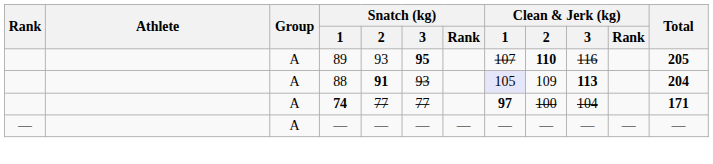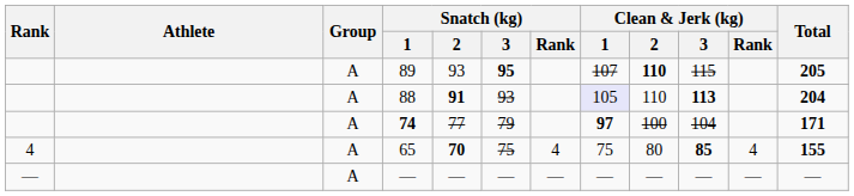 <table class = "wikitable" style="text-align:center;">
 <tr>
 <th rowspan=2 width=40>Rank</th>
 <th rowspan=2 width=250>Athlete</th>
 <th rowspan=2 width=50>Group</th>
 <th colspan=4>Snatch (kg)</th>
 <th colspan=4>Clean & Jerk (kg)</th>
 <th rowspan=2 width=60>Total</th>
 </tr>
 <tr>
 <th width=40>1</th>
 <th width=40>2</th>
 <th width=40>3</th>
 <th width=40>Rank</th>
 <th width=40>1</th>
 <th width=40>2</th>
 <th width=40>3</th>
 <th width=40>Rank</th>
 </tr>
 <tr>
 <td></td>
 <td align=left></td>
 <td>A</td>
 <td>89</td>
 <td>93</td>
 <td><strong>95</strong></td>
 <td></td>
 <td><s>107</s></td>
 <td><strong>110</strong></td>
-<td><s>116</s></td>
+<td><s>115</s></td>
 <td></td>
 <td><strong>205</strong></td>
 </tr>
 <tr>
 <td></td>
 <td align=left></td>
 <td>A</td>
 <td>88</td>
 <td><strong>91</strong></td>
 <td><s>93</s></td>
 <td></td>
 <td style="background: lavender;">105</td>
-<td>109</td>
+<td>110</td>
 <td><strong>113</strong></td>
 <td></td>
 <td><strong>204</strong></td>
 </tr>
 <tr>
 <td></td>
 <td align=left></td>
 <td>A</td>
 <td><strong>74</strong></td>
 <td><s>77</s></td>
-<td><s>77</s></td>
+<td><s>79</s></td>
 <td></td>
 <td><strong>97</strong></td>
 <td><s>100</s></td>
 <td><s>104</s></td>
 <td></td>
 <td><strong>171</strong></td>
+</tr>
+<tr>
+<td>4</td>
+<td align=left></td>
+<td>A</td>
+<td>65</td>
+<td><strong>70</strong></td>
+<td><s>75</s></td>
+<td>4</td>
+<td>75</td>
+<td>80</td>
+<td><strong>85</strong></td>
+<td>4</td>
+<td><strong>155</strong></td>
 </tr>
 <tr>
 <td>—</td>
 <td align=left></td>
 <td>A</td>
 <td>—</td>
 <td>—</td>
 <td>—</td>
 <td>—</td>
 <td>—</td>
 <td>—</td>
 <td>—</td>
 <td>—</td>
 <td>—</td>
 </tr>
 </table>
